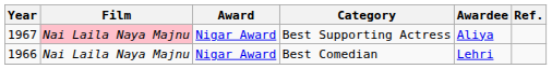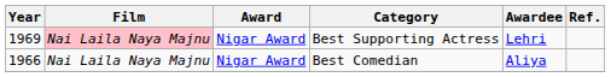 <table class="wikitable">
 <tr>
 <th>Year</th>
 <th>Film</th>
 <th>Award</th>
 <th>Category</th>
 <th>Awardee</th>
 <th>Ref.</th>
 </tr>
 <tr>
-<td>1967</td>
+<td>1969</td>
 <td style="background: pink;"><em>Nai Laila Naya Majnu</em></td>
 <td><a href='#'>Nigar Award</a></td>
 <td>Best Supporting Actress</td>
-<td><a href='#'>Aliya</a></td>
+<td><a href='#'>Lehri</a></td>
 <td></td>
 </tr>
 <tr>
 <td>1966</td>
 <td><em>Nai Laila Naya Majnu</em></td>
 <td><a href='#'>Nigar Award</a></td>
 <td>Best Comedian</td>
-<td><a href='#'>Lehri</a></td>
+<td><a href='#'>Aliya</a></td>
 <td></td>
 </tr>
 <tr>
 </tr>
 </table>
